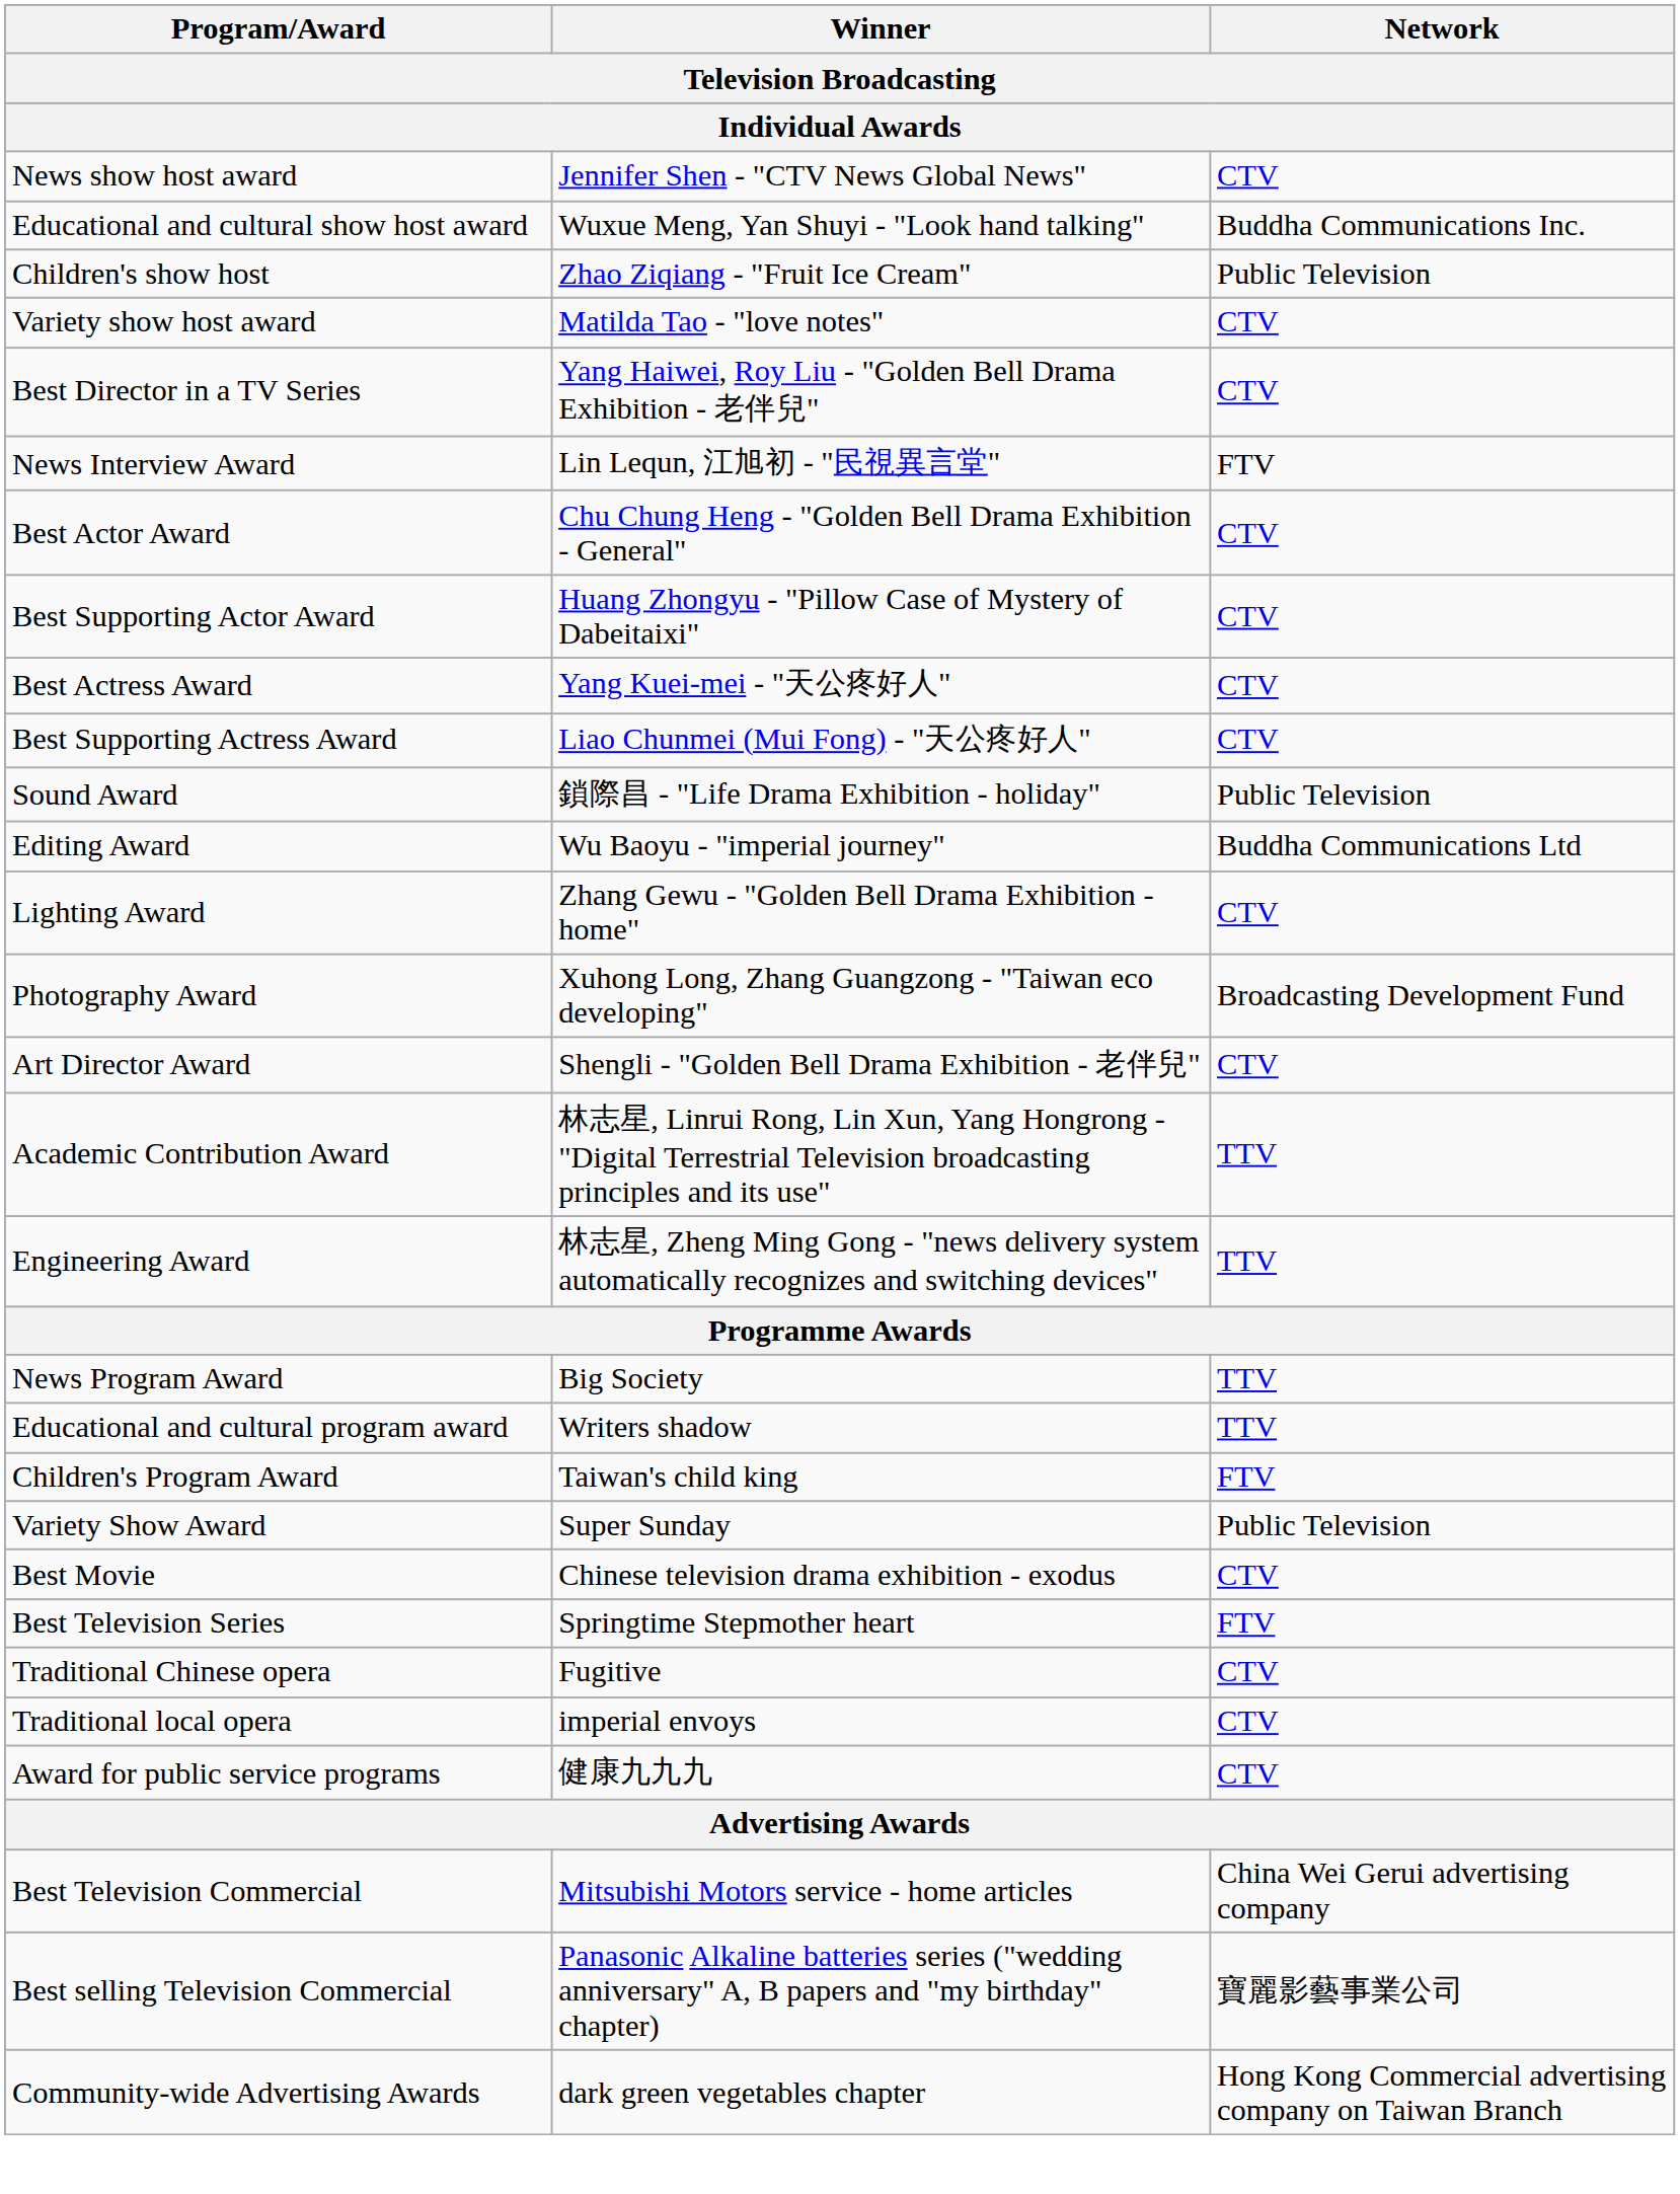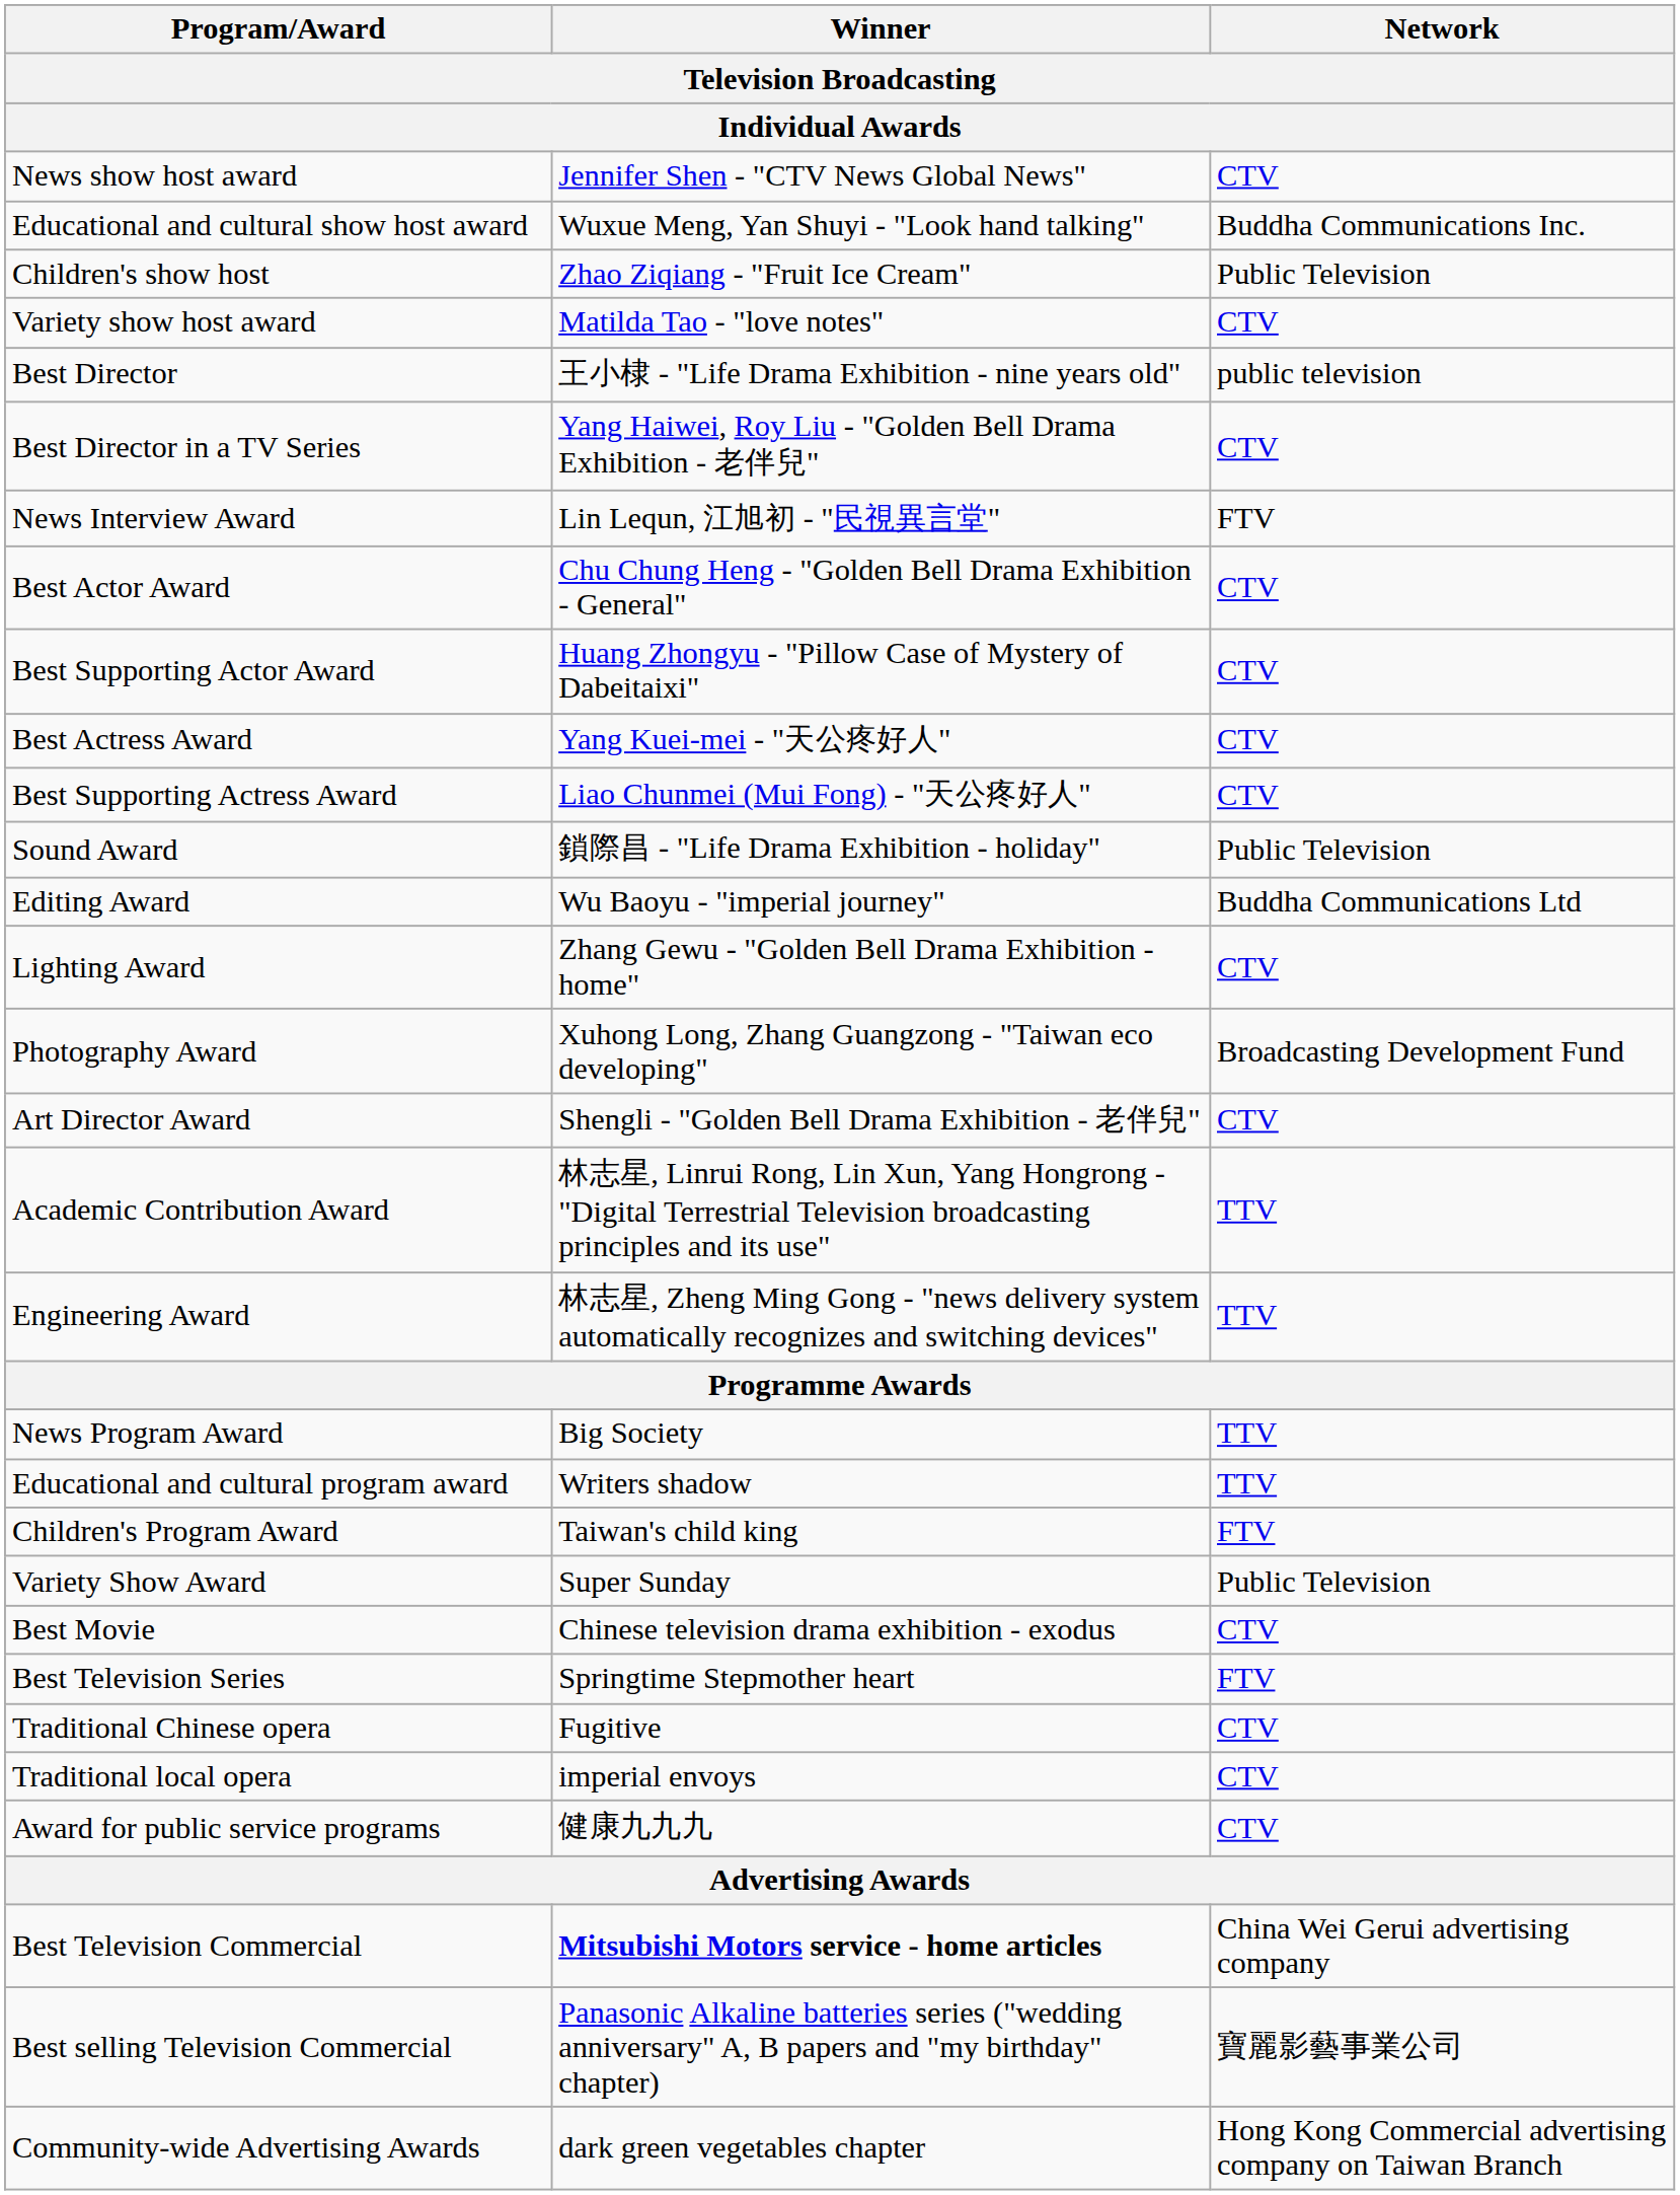 <table class="wikitable">
 <tr>
 <th style="width:240pt;">Program/Award</th>
 <th style="width:300pt;">Winner</th>
 <th style="width:200pt;">Network</th>
 </tr>
 <tr>
 <th colspan=3 style="text-align:center" style="background:#99CCFF;">Television Broadcasting</th>
 </tr>
 <tr>
 <th colspan=3 style="text-align:center" style="background:LightSteelBlue;">Individual Awards</th>
 </tr>
 <tr>
 <td>News show host award</td>
 <td><a href='#'>Jennifer Shen</a> - "CTV News Global News"</td>
 <td><a href='#'>CTV</a></td>
 </tr>
 <tr>
 <td>Educational and cultural show host award</td>
 <td>Wuxue Meng, Yan Shuyi - "Look hand talking"</td>
 <td>Buddha Communications Inc.</td>
 </tr>
 <tr>
 <td>Children's show host</td>
 <td><a href='#'>Zhao Ziqiang</a> - "Fruit Ice Cream"</td>
 <td>Public Television</td>
 </tr>
 <tr>
 <td>Variety show host award</td>
 <td><a href='#'>Matilda Tao</a> - "love notes"</td>
 <td><a href='#'>CTV</a></td>
+</tr>
+<tr>
+<td>Best Director</td>
+<td>王小棣 - "Life Drama Exhibition - nine years old"</td>
+<td>public television</td>
 </tr>
 <tr>
 <td>Best Director in a TV Series</td>
 <td><a href='#'>Yang Haiwei</a>, <a href='#'>Roy Liu</a> - "Golden Bell Drama Exhibition - 老伴兒"</td>
 <td><a href='#'>CTV</a></td>
 </tr>
 <tr>
 <td>News Interview Award</td>
 <td>Lin Lequn, 江旭初  - "<a href='#'>民視異言堂</a>"</td>
 <td>FTV</td>
 </tr>
 <tr>
 <td>Best Actor Award</td>
 <td><a href='#'>Chu Chung Heng</a> - "Golden Bell Drama Exhibition - General"</td>
 <td><a href='#'>CTV</a></td>
 </tr>
 <tr>
 <td>Best Supporting Actor Award</td>
 <td><a href='#'>Huang Zhongyu</a> - "Pillow Case of Mystery of Dabeitaixi"</td>
 <td><a href='#'>CTV</a></td>
 </tr>
 <tr>
 <td>Best Actress Award</td>
 <td><a href='#'>Yang Kuei-mei</a> - "天公疼好人"</td>
 <td><a href='#'>CTV</a></td>
 </tr>
 <tr>
 <td>Best Supporting Actress Award</td>
 <td><a href='#'>Liao Chunmei (Mui Fong)</a> - "天公疼好人"</td>
 <td><a href='#'>CTV</a></td>
 </tr>
 <tr>
 <td>Sound Award</td>
 <td>鎖際昌  - "Life Drama Exhibition - holiday"</td>
 <td>Public Television</td>
 </tr>
 <tr>
 <td>Editing Award</td>
 <td>Wu Baoyu - "imperial journey"</td>
 <td>Buddha Communications Ltd</td>
 </tr>
 <tr>
 <td>Lighting Award</td>
 <td>Zhang Gewu - "Golden Bell Drama Exhibition - home"</td>
 <td><a href='#'>CTV</a></td>
 </tr>
 <tr>
 <td>Photography Award</td>
 <td>Xuhong Long, Zhang Guangzong - "Taiwan eco developing"</td>
 <td>Broadcasting Development Fund</td>
 </tr>
 <tr>
 <td>Art Director Award</td>
 <td>Shengli - "Golden Bell Drama Exhibition - 老伴兒"</td>
 <td><a href='#'>CTV</a></td>
 </tr>
 <tr>
 <td>Academic Contribution Award</td>
 <td>林志星, Linrui Rong, Lin Xun, Yang Hongrong - "Digital Terrestrial Television broadcasting principles and its use"</td>
 <td><a href='#'>TTV</a></td>
 </tr>
 <tr>
 <td>Engineering Award</td>
 <td>林志星, Zheng Ming Gong - "news delivery system automatically recognizes and switching devices"</td>
 <td><a href='#'>TTV</a></td>
 </tr>
 <tr>
 <th colspan=3 style="text-align:center" style="background:LightSteelBlue;">Programme Awards</th>
 </tr>
 <tr>
 <td>News Program Award</td>
 <td>Big Society</td>
 <td><a href='#'>TTV</a></td>
 </tr>
 <tr>
 <td>Educational and cultural program award</td>
 <td>Writers shadow</td>
 <td><a href='#'>TTV</a></td>
 </tr>
 <tr>
 <td>Children's Program Award</td>
 <td>Taiwan's child king</td>
 <td><a href='#'>FTV</a></td>
 </tr>
 <tr>
 <td>Variety Show Award</td>
 <td>Super Sunday</td>
 <td>Public Television</td>
 </tr>
 <tr>
 <td>Best Movie</td>
 <td>Chinese television drama exhibition - exodus</td>
 <td><a href='#'>CTV</a></td>
 </tr>
 <tr>
 <td>Best Television Series</td>
 <td>Springtime Stepmother heart</td>
 <td><a href='#'>FTV</a></td>
 </tr>
 <tr>
 <td>Traditional Chinese opera</td>
 <td>Fugitive</td>
 <td><a href='#'>CTV</a></td>
 </tr>
 <tr>
 <td>Traditional local opera</td>
 <td>imperial envoys</td>
 <td><a href='#'>CTV</a></td>
 </tr>
 <tr>
 <td>Award for public service programs</td>
 <td>健康九九九</td>
 <td><a href='#'>CTV</a></td>
 </tr>
 <tr>
 <th colspan=3 style="text-align:center" style="background:LightSteelBlue;">Advertising Awards</th>
 </tr>
 <tr>
 <td>Best Television Commercial</td>
-<td><a href='#'>Mitsubishi Motors</a> service - home articles</td>
+<td><strong><a href='#'>Mitsubishi Motors</a> service - home articles</strong></td>
 <td>China Wei Gerui advertising company</td>
 </tr>
 <tr>
 <td>Best selling Television Commercial</td>
 <td><a href='#'>Panasonic</a> <a href='#'>Alkaline batteries</a> series ("wedding anniversary" A, B papers and "my birthday" chapter)</td>
 <td>寶麗影藝事業公司</td>
 </tr>
 <tr>
 <td>Community-wide Advertising Awards</td>
 <td>dark green vegetables chapter</td>
 <td>Hong Kong Commercial advertising company on Taiwan Branch</td>
 </tr>
 </table>
